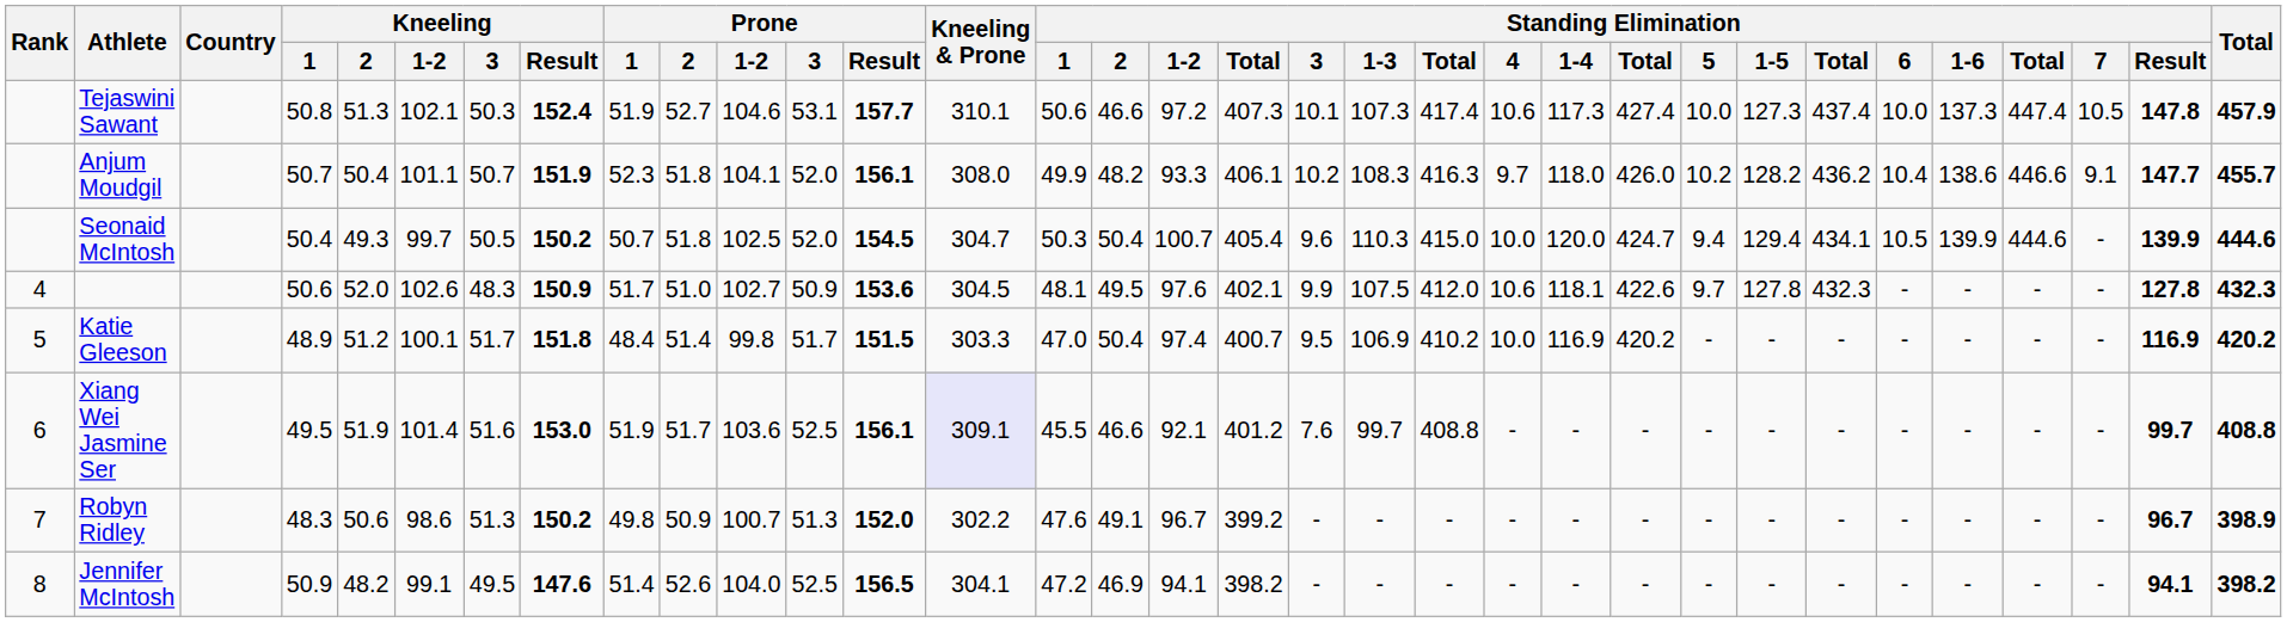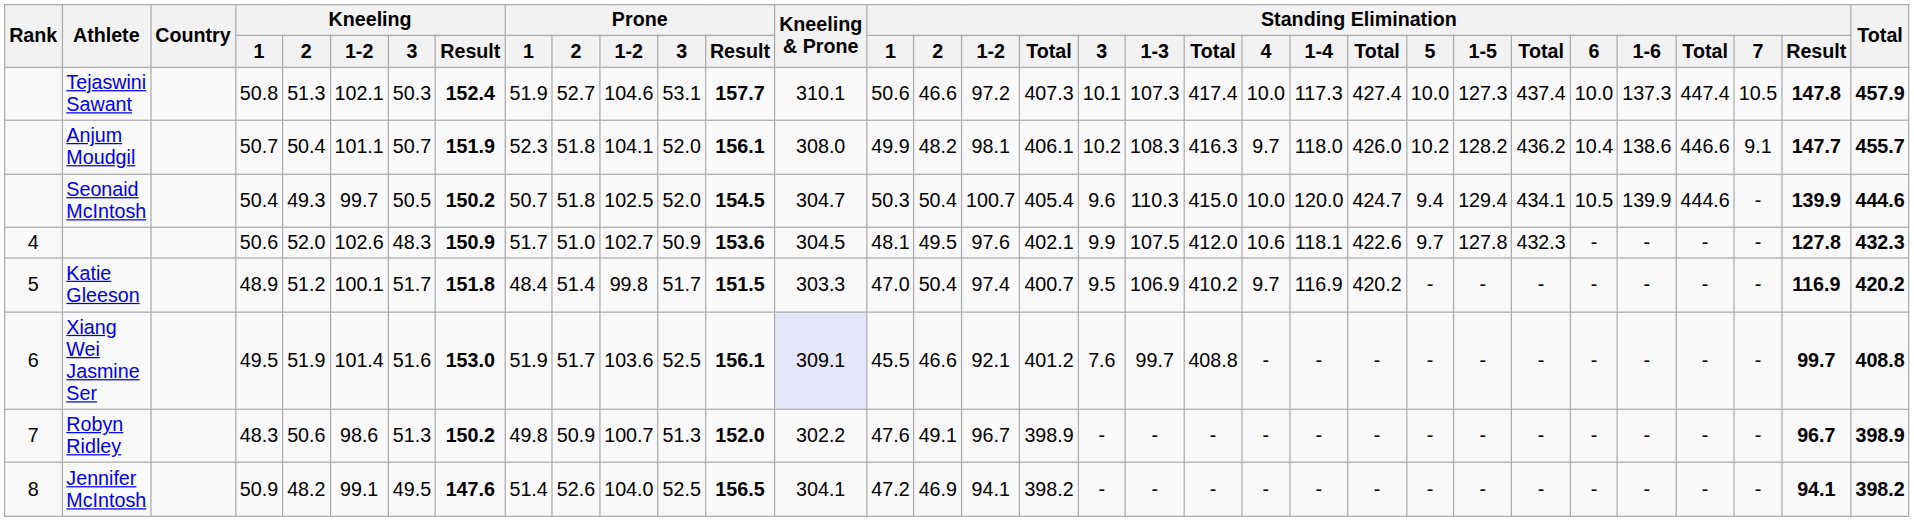 <table class="wikitable sortable" style="text-align:center;">
 <tr>
 <th rowspan=2 width=40>Rank</th>
 <th rowspan=2 width=250>Athlete</th>
 <th rowspan=2 width=250>Country</th>
 <th colspan=5>Kneeling</th>
 <th colspan=5>Prone</th>
 <th rowspan=2 width=250>Kneeling & Prone</th>
 <th colspan=18>Standing Elimination</th>
 <th rowspan=2 width=60>Total</th>
 </tr>
 <tr>
 <th width=40>1</th>
 <th width=40>2</th>
 <th width=40>1-2</th>
 <th width=40>3</th>
 <th width=55>Result</th>
 <th width=40>1</th>
 <th width=40>2</th>
 <th width=40>1-2</th>
 <th width=40>3</th>
 <th width=55>Result</th>
 <th width=40>1</th>
 <th width=40>2</th>
 <th width=40>1-2</th>
 <th width=40>Total</th>
 <th width=40>3</th>
 <th width=40>1-3</th>
 <th width=40>Total</th>
 <th width=40>4</th>
 <th width=40>1-4</th>
 <th width=40>Total</th>
 <th width=40>5</th>
 <th width=40>1-5</th>
 <th width=40>Total</th>
 <th width=40>6</th>
 <th width=40>1-6</th>
 <th width=40>Total</th>
 <th width=40>7</th>
 <th width=55>Result</th>
 </tr>
 <tr>
 <td></td>
 <td align=left><a href='#'>Tejaswini Sawant</a></td>
 <td align=left></td>
 <td>50.8</td>
 <td>51.3</td>
 <td>102.1</td>
 <td>50.3</td>
 <td><strong>152.4</strong></td>
 <td>51.9</td>
 <td>52.7</td>
 <td>104.6</td>
 <td>53.1</td>
 <td><strong>157.7</strong></td>
 <td>310.1</td>
 <td>50.6</td>
 <td>46.6</td>
 <td>97.2</td>
 <td>407.3</td>
 <td>10.1</td>
 <td>107.3</td>
 <td>417.4</td>
-<td>10.6</td>
+<td>10.0</td>
 <td>117.3</td>
 <td>427.4</td>
 <td>10.0</td>
 <td>127.3</td>
 <td>437.4</td>
 <td>10.0</td>
 <td>137.3</td>
 <td>447.4</td>
 <td>10.5</td>
 <td><strong>147.8</strong></td>
 <td><strong>457.9 </strong></td>
 </tr>
 <tr>
 <td></td>
 <td align=left><a href='#'>Anjum Moudgil</a></td>
 <td align=left></td>
 <td>50.7</td>
 <td>50.4</td>
 <td>101.1</td>
 <td>50.7</td>
 <td><strong>151.9</strong></td>
 <td>52.3</td>
 <td>51.8</td>
 <td>104.1</td>
 <td>52.0</td>
 <td><strong>156.1</strong></td>
 <td>308.0</td>
 <td>49.9</td>
 <td>48.2</td>
-<td>93.3</td>
+<td>98.1</td>
 <td>406.1</td>
 <td>10.2</td>
 <td>108.3</td>
 <td>416.3</td>
 <td>9.7</td>
 <td>118.0</td>
 <td>426.0</td>
 <td>10.2</td>
 <td>128.2</td>
 <td>436.2</td>
 <td>10.4</td>
 <td>138.6</td>
 <td>446.6</td>
 <td>9.1</td>
 <td><strong>147.7</strong></td>
 <td><strong>455.7</strong></td>
 </tr>
 <tr>
 <td></td>
 <td align=left><a href='#'>Seonaid McIntosh</a></td>
 <td align=left></td>
 <td>50.4</td>
 <td>49.3</td>
 <td>99.7</td>
 <td>50.5</td>
 <td><strong>150.2</strong></td>
 <td>50.7</td>
 <td>51.8</td>
 <td>102.5</td>
 <td>52.0</td>
 <td><strong>154.5</strong></td>
 <td>304.7</td>
 <td>50.3</td>
 <td>50.4</td>
 <td>100.7</td>
 <td>405.4</td>
 <td>9.6</td>
 <td>110.3</td>
 <td>415.0</td>
 <td>10.0</td>
 <td>120.0</td>
 <td>424.7</td>
 <td>9.4</td>
 <td>129.4</td>
 <td>434.1</td>
 <td>10.5</td>
 <td>139.9</td>
 <td>444.6</td>
 <td>-</td>
 <td><strong>139.9</strong></td>
 <td><strong>444.6</strong></td>
 </tr>
 <tr>
 <td>4</td>
 <td align=left></td>
 <td align=left></td>
 <td>50.6</td>
 <td>52.0</td>
 <td>102.6</td>
 <td>48.3</td>
 <td><strong>150.9</strong></td>
 <td>51.7</td>
 <td>51.0</td>
 <td>102.7</td>
 <td>50.9</td>
 <td><strong>153.6</strong></td>
 <td>304.5</td>
 <td>48.1</td>
 <td>49.5</td>
 <td>97.6</td>
 <td>402.1</td>
 <td>9.9</td>
 <td>107.5</td>
 <td>412.0</td>
 <td>10.6</td>
 <td>118.1</td>
 <td>422.6</td>
 <td>9.7</td>
 <td>127.8</td>
 <td>432.3</td>
 <td>-</td>
 <td>-</td>
 <td>-</td>
 <td>-</td>
 <td><strong>127.8</strong></td>
 <td><strong>432.3</strong></td>
 </tr>
 <tr>
 <td>5</td>
 <td align=left><a href='#'>Katie Gleeson</a></td>
 <td align=left></td>
 <td>48.9</td>
 <td>51.2</td>
 <td>100.1</td>
 <td>51.7</td>
 <td><strong>151.8</strong></td>
 <td>48.4</td>
 <td>51.4</td>
 <td>99.8</td>
 <td>51.7</td>
 <td><strong>151.5</strong></td>
 <td>303.3</td>
 <td>47.0</td>
 <td>50.4</td>
 <td>97.4</td>
 <td>400.7</td>
 <td>9.5</td>
 <td>106.9</td>
 <td>410.2</td>
-<td>10.0</td>
+<td>9.7</td>
 <td>116.9</td>
 <td>420.2</td>
 <td>-</td>
 <td>-</td>
 <td>-</td>
 <td>-</td>
 <td>-</td>
 <td>-</td>
 <td>-</td>
 <td><strong>116.9</strong></td>
 <td><strong>420.2</strong></td>
 </tr>
 <tr>
 <td>6</td>
 <td align=left><a href='#'>Xiang Wei Jasmine Ser</a></td>
 <td align=left></td>
 <td>49.5</td>
 <td>51.9</td>
 <td>101.4</td>
 <td>51.6</td>
 <td><strong>153.0</strong></td>
 <td>51.9</td>
 <td>51.7</td>
 <td>103.6</td>
 <td>52.5</td>
 <td><strong>156.1</strong></td>
 <td style="background: lavender;">309.1</td>
 <td>45.5</td>
 <td>46.6</td>
 <td>92.1</td>
 <td>401.2</td>
 <td>7.6</td>
 <td>99.7</td>
 <td>408.8</td>
 <td>-</td>
 <td>-</td>
 <td>-</td>
 <td>-</td>
 <td>-</td>
 <td>-</td>
 <td>-</td>
 <td>-</td>
 <td>-</td>
 <td>-</td>
 <td><strong>99.7</strong></td>
 <td><strong>408.8</strong></td>
 </tr>
 <tr>
 <td>7</td>
 <td align=left><a href='#'>Robyn Ridley</a></td>
 <td align=left></td>
 <td>48.3</td>
 <td>50.6</td>
 <td>98.6</td>
 <td>51.3</td>
 <td><strong>150.2</strong></td>
 <td>49.8</td>
 <td>50.9</td>
 <td>100.7</td>
 <td>51.3</td>
 <td><strong>152.0</strong></td>
 <td>302.2</td>
 <td>47.6</td>
 <td>49.1</td>
 <td>96.7</td>
-<td>399.2</td>
+<td>398.9</td>
 <td>-</td>
 <td>-</td>
 <td>-</td>
 <td>-</td>
 <td>-</td>
 <td>-</td>
 <td>-</td>
 <td>-</td>
 <td>-</td>
 <td>-</td>
 <td>-</td>
 <td>-</td>
 <td>-</td>
 <td><strong>96.7</strong></td>
 <td><strong>398.9</strong></td>
 </tr>
 <tr>
 <td>8</td>
 <td align=left><a href='#'>Jennifer McIntosh</a></td>
 <td align=left></td>
 <td>50.9</td>
 <td>48.2</td>
 <td>99.1</td>
 <td>49.5</td>
 <td><strong>147.6</strong></td>
 <td>51.4</td>
 <td>52.6</td>
 <td>104.0</td>
 <td>52.5</td>
 <td><strong>156.5</strong></td>
 <td>304.1</td>
 <td>47.2</td>
 <td>46.9</td>
 <td>94.1</td>
 <td>398.2</td>
 <td>-</td>
 <td>-</td>
 <td>-</td>
 <td>-</td>
 <td>-</td>
 <td>-</td>
 <td>-</td>
 <td>-</td>
 <td>-</td>
 <td>-</td>
 <td>-</td>
 <td>-</td>
 <td>-</td>
 <td><strong>94.1</strong></td>
 <td><strong>398.2</strong></td>
 </tr>
 </table>
